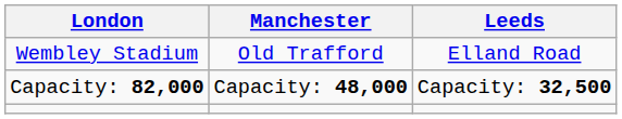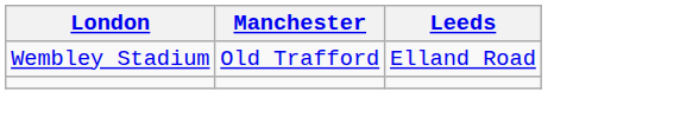 <table class="wikitable" style="text-align:center">
 <tr>
 <th><a href='#'>London</a></th>
 <th><a href='#'>Manchester</a></th>
 <th><a href='#'>Leeds</a></th>
 </tr>
 <tr>
 <td><a href='#'>Wembley Stadium</a></td>
 <td><a href='#'>Old Trafford</a></td>
 <td><a href='#'>Elland Road</a></td>
 </tr>
 <tr>
-<td>Capacity: <strong>82,000</strong></td>
-<td>Capacity: <strong>48,000</strong></td>
-<td>Capacity: <strong>32,500</strong></td>
-</tr>
-<tr>
 <td></td>
 <td></td>
 <td></td>
 </tr>
 </table>
